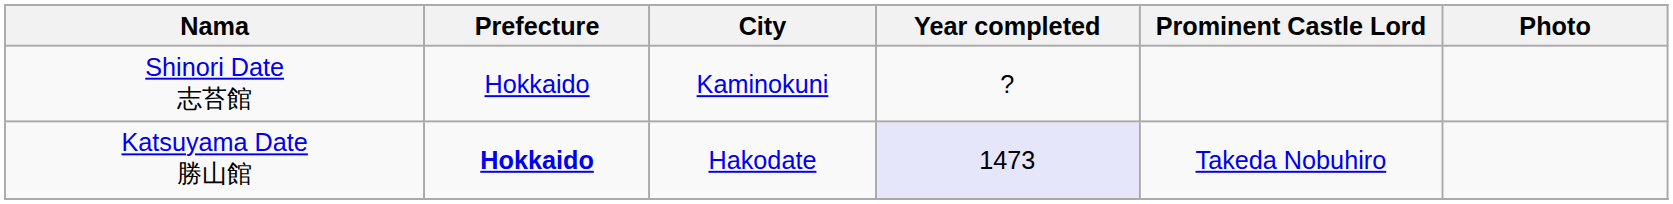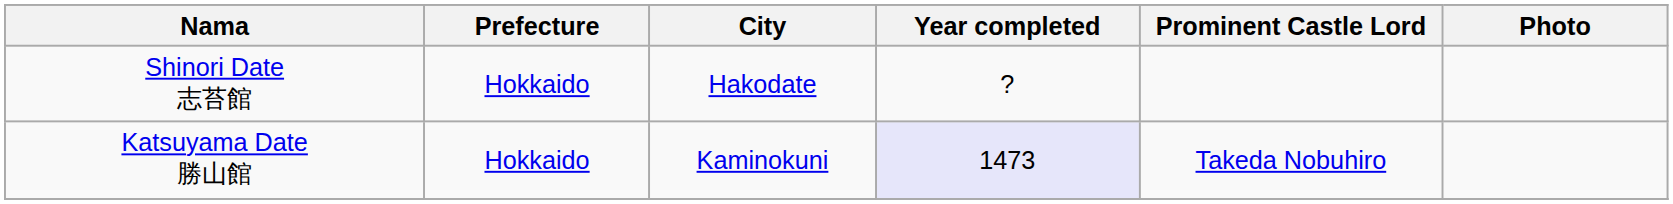 <table class="wikitable" style="text-align:center; font-size:small;">
 <tr>
 <th style="width: 210px;">Nama</th>
 <th style="width: 110px;">Prefecture</th>
 <th style="width: 110px;">City</th>
 <th style="width: 130px;">Year completed</th>
 <th style="width: 150px;">Prominent Castle Lord</th>
 <th style="width: 110px;">Photo</th>
 </tr>
 <tr>
 <td><a href='#'>Shinori Date</a><br>志苔館</td>
 <td><a href='#'>Hokkaido</a></td>
-<td><a href='#'>Kaminokuni</a></td>
+<td><a href='#'>Hakodate</a></td>
 <td>?</td>
 <td></td>
 <td><br></td>
 </tr>
 <tr>
 <td><a href='#'>Katsuyama Date</a><br>勝山館</td>
-<td><strong><a href='#'>Hokkaido</a></strong></td>
-<td><a href='#'>Hakodate</a></td>
+<td><a href='#'>Hokkaido</a></td>
+<td><a href='#'>Kaminokuni</a></td>
 <td style="background: lavender;">1473</td>
 <td><a href='#'>Takeda Nobuhiro</a></td>
 <td></td>
 </tr>
 <tr>
 </tr>
 </table>
